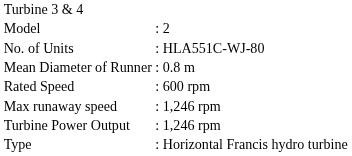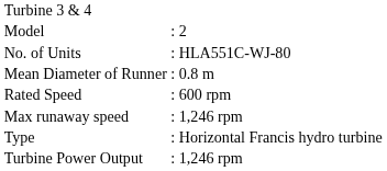 <table>
 <tr>
 <td>Turbine 3 & 4</td>
 </tr>
 <tr>
 <td>Model</td>
 <td>: 2</td>
 </tr>
 <tr>
 <td>No. of Units</td>
 <td>: HLA551C-WJ-80</td>
 </tr>
 <tr>
 <td>Mean Diameter of Runner</td>
 <td>: 0.8 m</td>
 </tr>
 <tr>
 <td>Rated Speed</td>
 <td>: 600 rpm</td>
 </tr>
 <tr>
 <td>Max runaway speed</td>
 <td>: 1,246 rpm</td>
 </tr>
 <tr>
+<td>Type</td>
+<td>: Horizontal Francis hydro turbine</td>
+</tr>
+<tr>
 <td>Turbine Power Output</td>
 <td>: 1,246 rpm</td>
 </tr>
 <tr>
-<td>Type</td>
-<td>: Horizontal Francis hydro turbine</td>
-</tr>
-<tr>
 </tr>
 </table>
